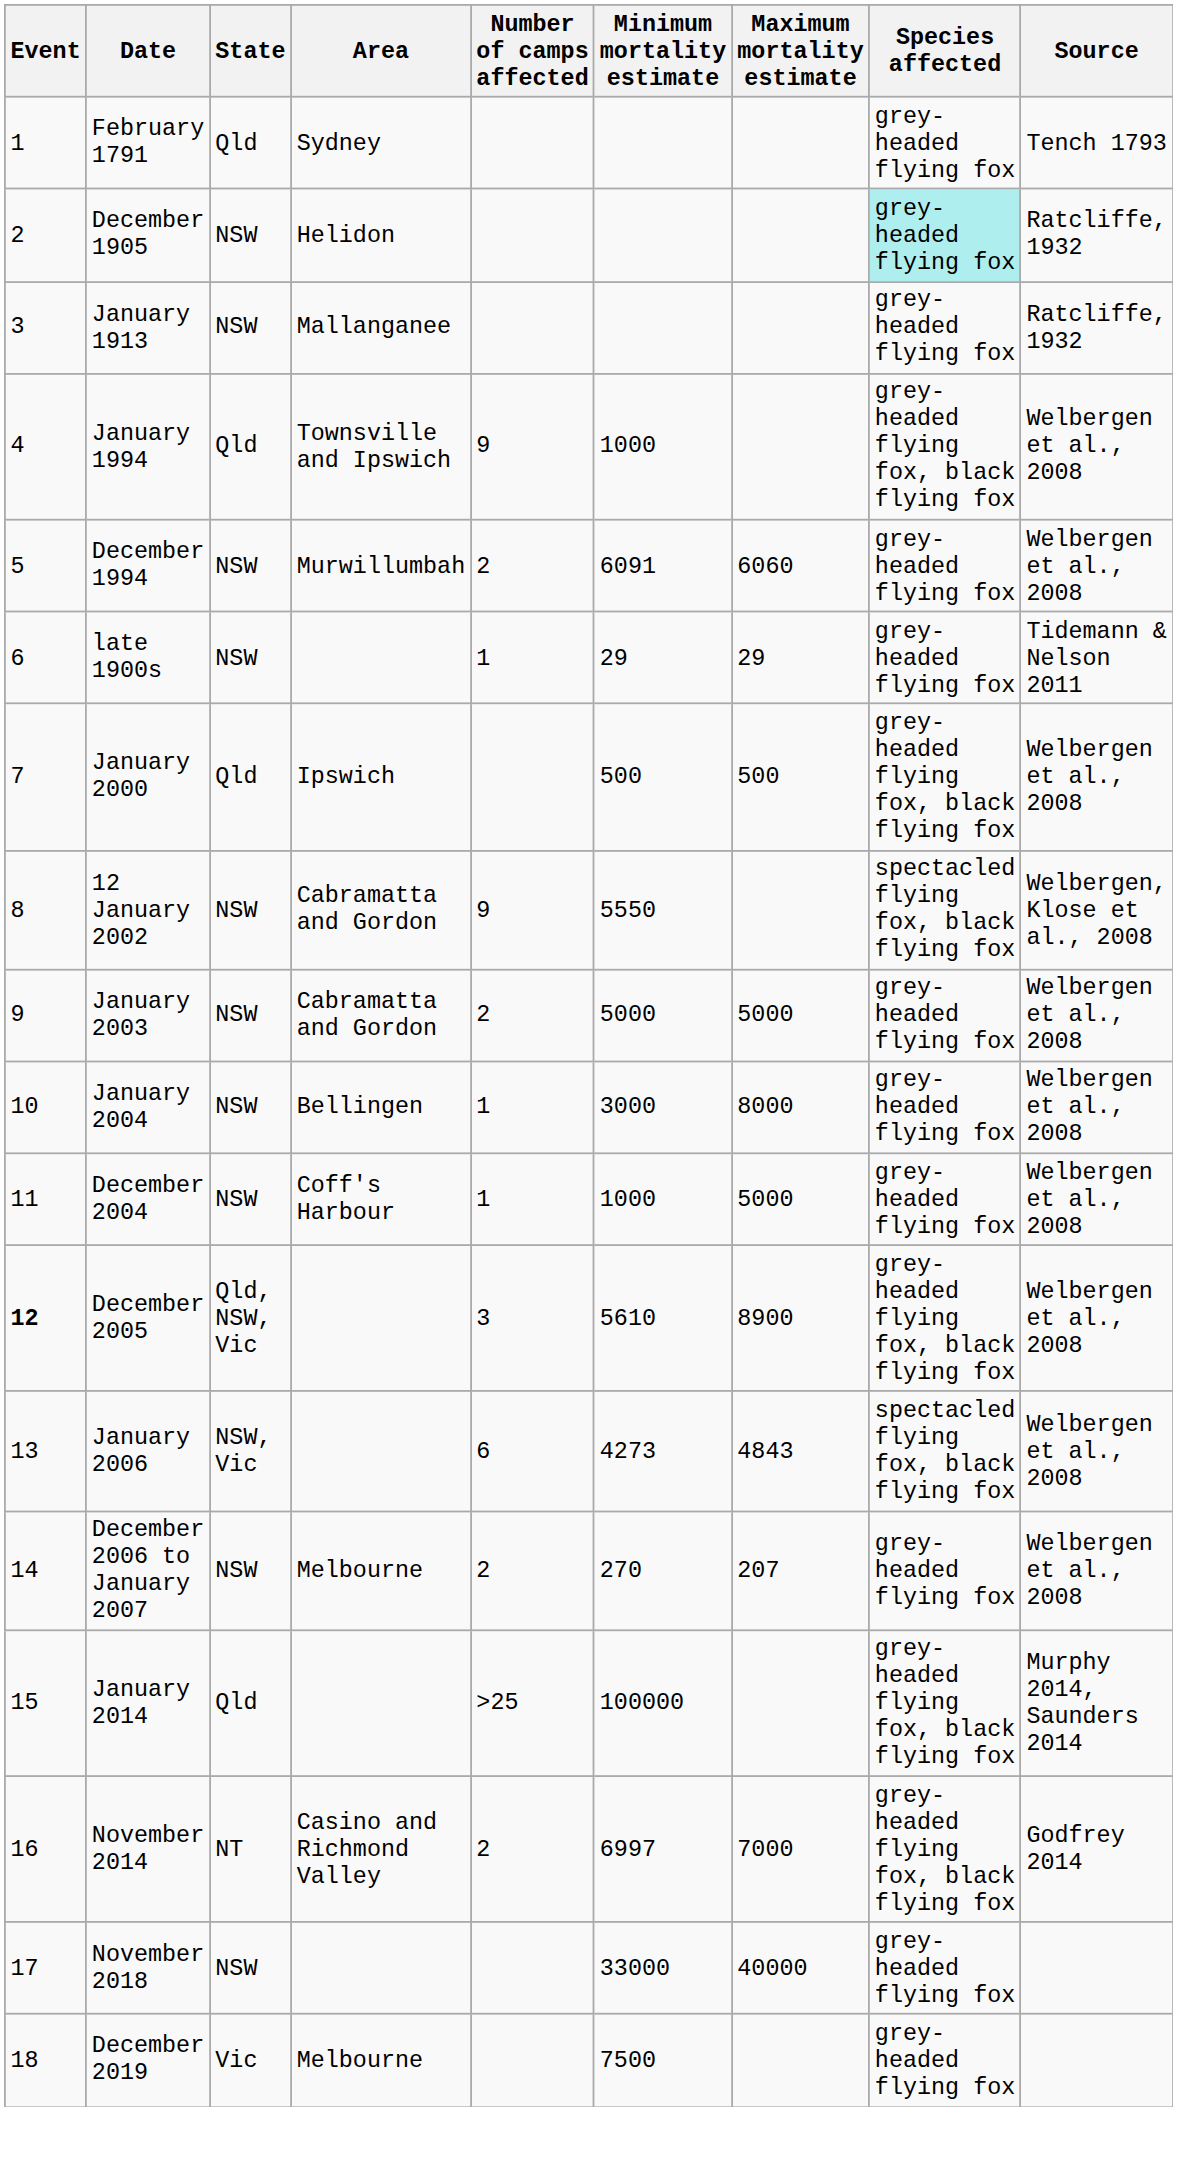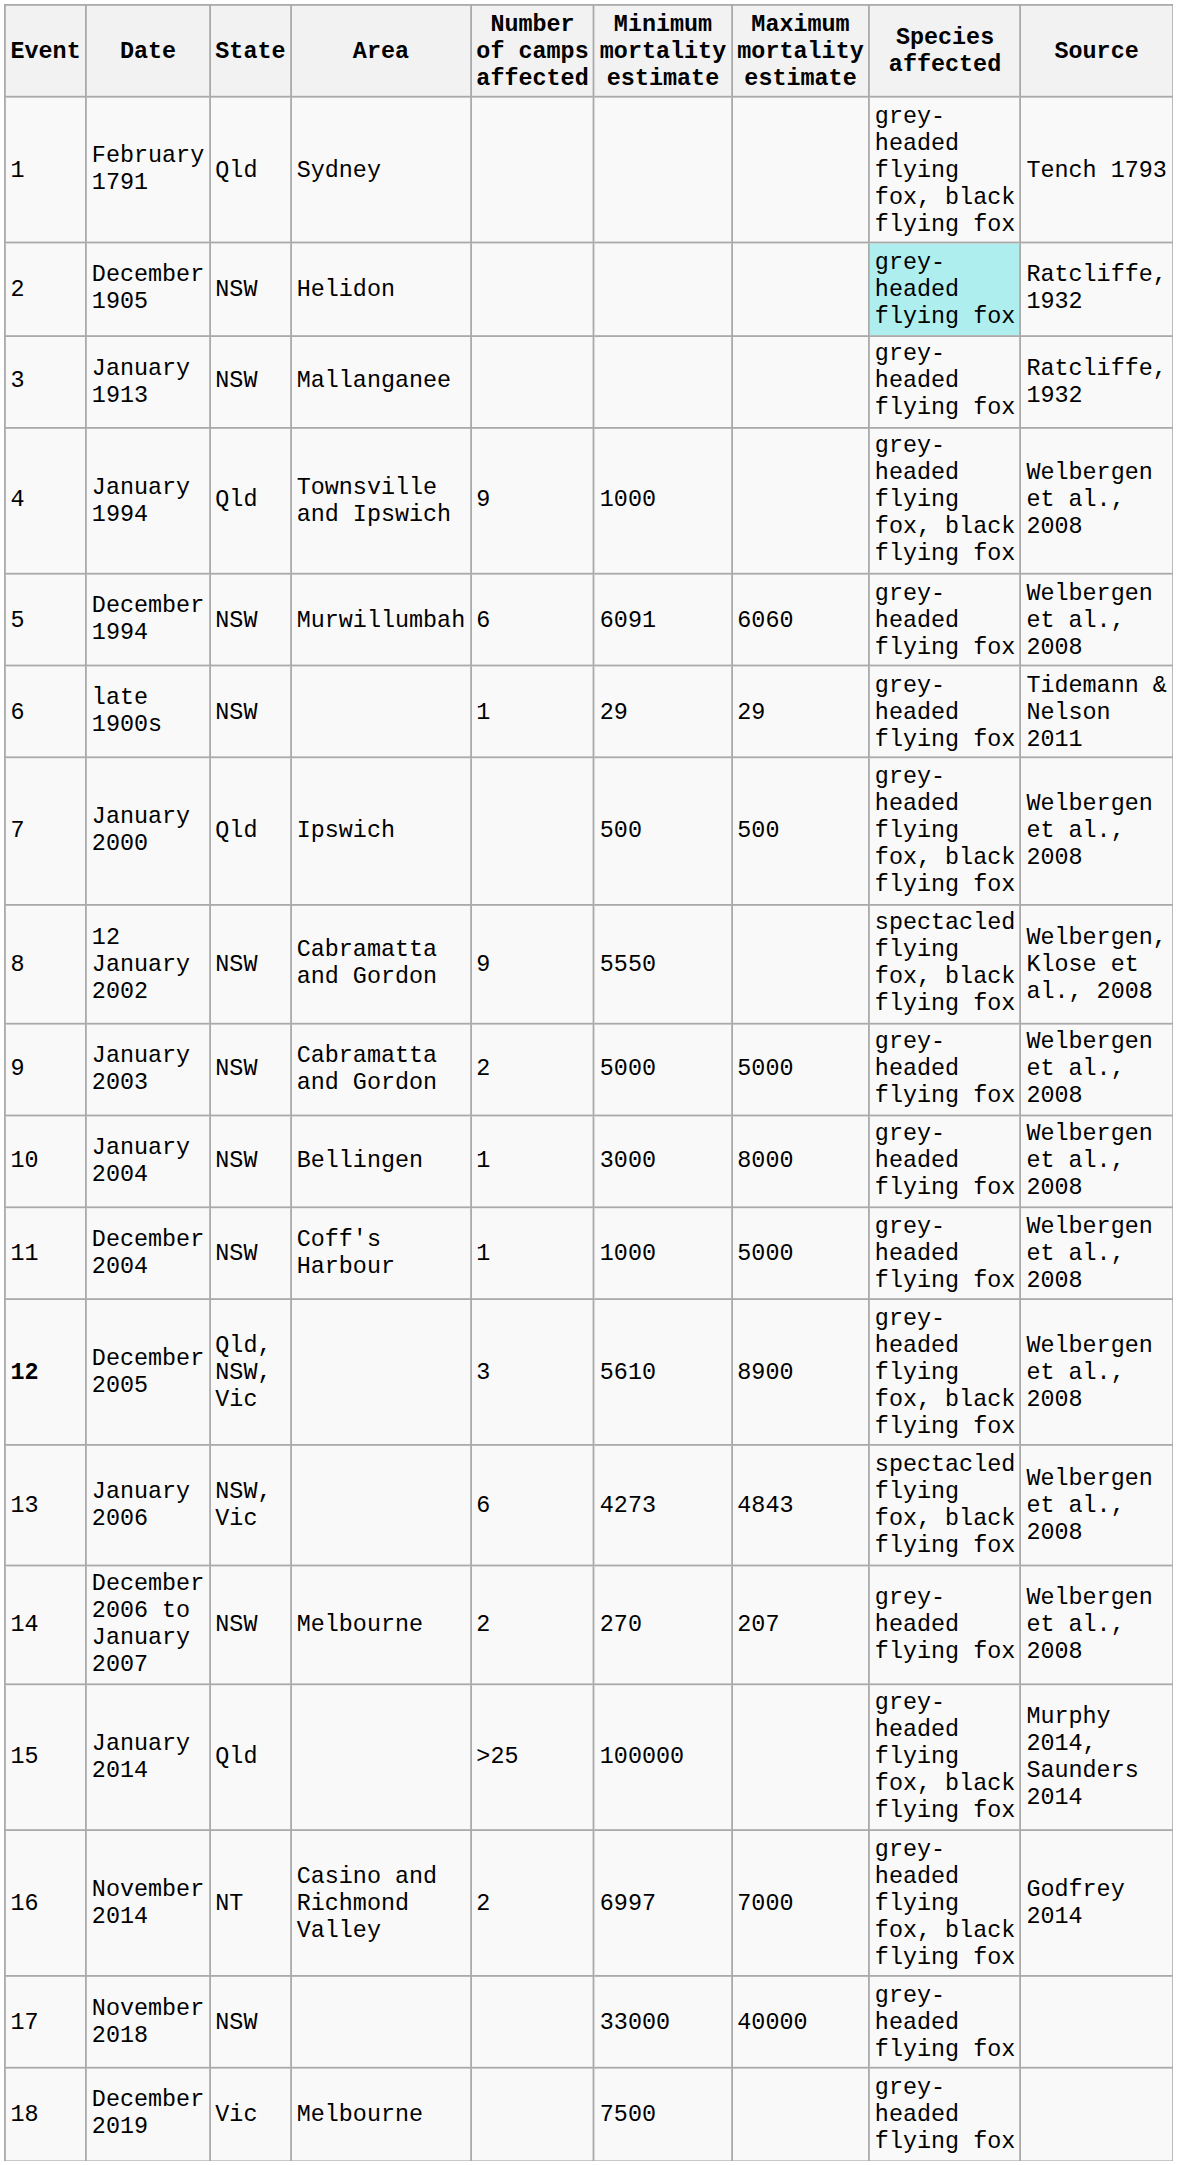 <table class="wikitable">
 <tr>
 <th>Event</th>
 <th>Date</th>
 <th>State</th>
 <th>Area</th>
 <th>Number of camps affected</th>
 <th>Minimum mortality estimate</th>
 <th>Maximum mortality estimate</th>
 <th>Species affected</th>
 <th>Source</th>
 </tr>
 <tr>
 <td>1</td>
 <td>February 1791</td>
 <td>Qld</td>
 <td>Sydney</td>
 <td></td>
 <td></td>
 <td></td>
-<td>grey-headed flying fox</td>
+<td>grey-headed flying fox, black flying fox</td>
 <td>Tench 1793</td>
 </tr>
 <tr>
 <td>2</td>
 <td>December 1905</td>
 <td>NSW</td>
 <td>Helidon</td>
 <td></td>
 <td></td>
 <td></td>
 <td style="background: paleturquoise;">grey-headed flying fox</td>
 <td>Ratcliffe, 1932</td>
 </tr>
 <tr>
 <td>3</td>
 <td>January 1913</td>
 <td>NSW</td>
 <td>Mallanganee</td>
 <td></td>
 <td></td>
 <td></td>
 <td>grey-headed flying fox</td>
 <td>Ratcliffe, 1932</td>
 </tr>
 <tr>
 <td>4</td>
 <td>January 1994</td>
 <td>Qld</td>
 <td>Townsville and Ipswich</td>
 <td>9</td>
 <td>1000</td>
 <td></td>
 <td>grey-headed flying fox, black flying fox</td>
 <td>Welbergen et al., 2008</td>
 </tr>
 <tr>
 <td>5</td>
 <td>December 1994</td>
 <td>NSW</td>
 <td>Murwillumbah</td>
-<td>2</td>
+<td>6</td>
 <td>6091</td>
 <td>6060</td>
 <td>grey-headed flying fox</td>
 <td>Welbergen et al., 2008</td>
 </tr>
 <tr>
 <td>6</td>
 <td>late 1900s</td>
 <td>NSW</td>
 <td></td>
 <td>1</td>
 <td>29</td>
 <td>29</td>
 <td>grey-headed flying fox</td>
 <td>Tidemann & Nelson 2011</td>
 </tr>
 <tr>
 <td>7</td>
 <td>January 2000</td>
 <td>Qld</td>
 <td>Ipswich</td>
 <td></td>
 <td>500</td>
 <td>500</td>
 <td>grey-headed flying fox, black flying fox</td>
 <td>Welbergen et al., 2008</td>
 </tr>
 <tr>
 <td>8</td>
 <td>12 January 2002</td>
 <td>NSW</td>
 <td>Cabramatta and Gordon</td>
 <td>9</td>
 <td>5550</td>
 <td></td>
 <td>spectacled flying fox, black flying fox</td>
 <td>Welbergen, Klose et al., 2008</td>
 </tr>
 <tr>
 <td>9</td>
 <td>January 2003</td>
 <td>NSW</td>
 <td>Cabramatta and Gordon</td>
 <td>2</td>
 <td>5000</td>
 <td>5000</td>
 <td>grey-headed flying fox</td>
 <td>Welbergen et al., 2008</td>
 </tr>
 <tr>
 <td>10</td>
 <td>January 2004</td>
 <td>NSW</td>
 <td>Bellingen</td>
 <td>1</td>
 <td>3000</td>
 <td>8000</td>
 <td>grey-headed flying fox</td>
 <td>Welbergen et al., 2008</td>
 </tr>
 <tr>
 <td>11</td>
 <td>December 2004</td>
 <td>NSW</td>
 <td>Coff's Harbour</td>
 <td>1</td>
 <td>1000</td>
 <td>5000</td>
 <td>grey-headed flying fox</td>
 <td>Welbergen et al., 2008</td>
 </tr>
 <tr>
 <td><strong>12</strong></td>
 <td>December 2005</td>
 <td>Qld, NSW, Vic</td>
 <td></td>
 <td>3</td>
 <td>5610</td>
 <td>8900</td>
 <td>grey-headed flying fox, black flying fox</td>
 <td>Welbergen et al., 2008</td>
 </tr>
 <tr>
 <td>13</td>
 <td>January 2006</td>
 <td>NSW, Vic</td>
 <td></td>
 <td>6</td>
 <td>4273</td>
 <td>4843</td>
 <td>spectacled flying fox, black flying fox</td>
 <td>Welbergen et al., 2008</td>
 </tr>
 <tr>
 <td>14</td>
 <td>December 2006 to January 2007</td>
 <td>NSW</td>
 <td>Melbourne</td>
 <td>2</td>
 <td>270</td>
 <td>207</td>
 <td>grey-headed flying fox</td>
 <td>Welbergen et al., 2008</td>
 </tr>
 <tr>
 <td>15</td>
 <td>January 2014</td>
 <td>Qld</td>
 <td></td>
 <td>>25</td>
 <td>100000</td>
 <td></td>
 <td>grey-headed flying fox, black flying fox</td>
 <td>Murphy 2014, Saunders 2014</td>
 </tr>
 <tr>
 <td>16</td>
 <td>November 2014</td>
 <td>NT</td>
 <td>Casino and Richmond Valley</td>
 <td>2</td>
 <td>6997</td>
 <td>7000</td>
 <td>grey-headed flying fox, black flying fox</td>
 <td>Godfrey 2014</td>
 </tr>
 <tr>
 <td>17</td>
 <td>November 2018</td>
 <td>NSW</td>
 <td></td>
 <td></td>
 <td>33000</td>
 <td>40000</td>
 <td>grey-headed flying fox</td>
 <td></td>
 </tr>
 <tr>
 <td>18</td>
 <td>December 2019</td>
 <td>Vic</td>
 <td>Melbourne</td>
 <td></td>
 <td>7500</td>
 <td></td>
 <td>grey-headed flying fox</td>
 <td></td>
 </tr>
 </table>
